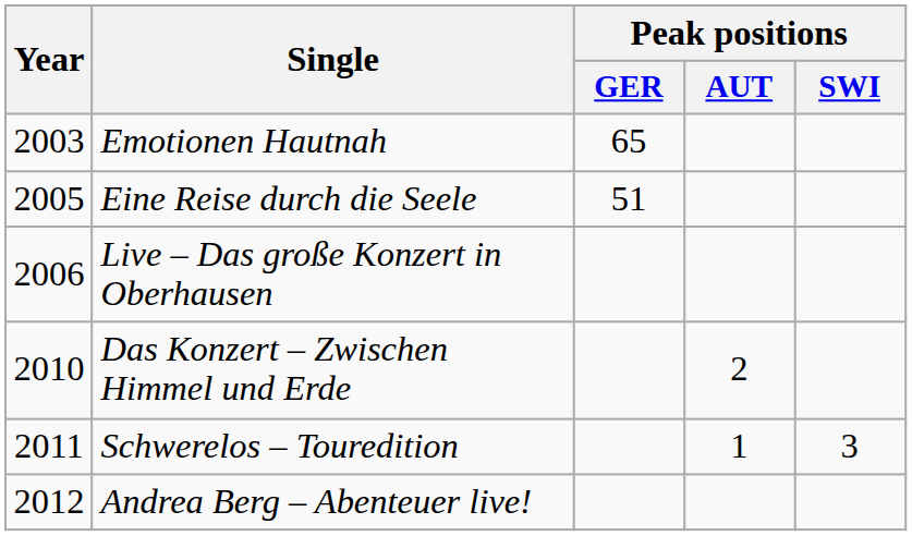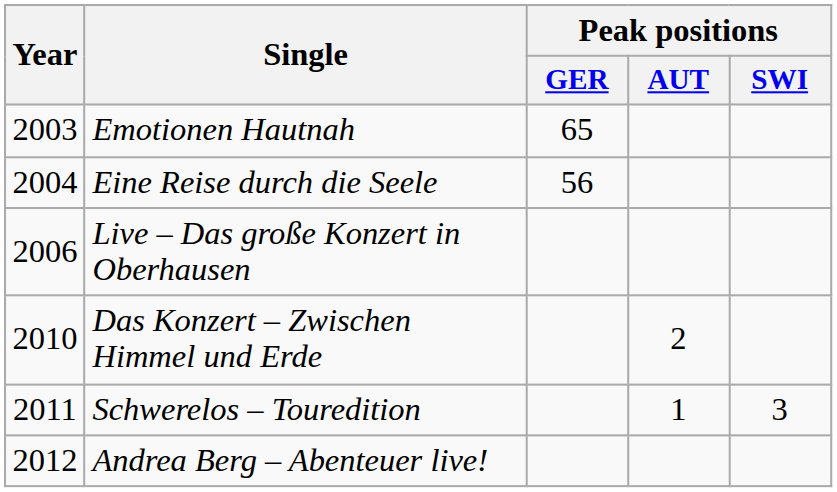 <table class="wikitable">
 <tr>
 <th align="center" rowspan="2" width="10">Year</th>
 <th align="center" rowspan="2" width="210">Single</th>
 <th align="center" colspan="3" width="20">Peak positions</th>
 </tr>
 <tr>
 <th scope="col" style="width:3em;font-size:90%;"><a href='#'>GER</a><br></th>
 <th scope="col" style="width:3em;font-size:90%;"><a href='#'>AUT</a><br></th>
 <th scope="col" style="width:3em;font-size:90%;"><a href='#'>SWI</a><br></th>
 </tr>
 <tr>
 <td style="text-align:center;">2003</td>
 <td><em>Emotionen Hautnah</em></td>
 <td style="text-align:center;">65</td>
 <td style="text-align:center;"></td>
 <td style="text-align:center;"></td>
 </tr>
 <tr>
-<td style="text-align:center;">2005</td>
+<td style="text-align:center;">2004</td>
 <td><em>Eine Reise durch die Seele</em></td>
-<td style="text-align:center;">51</td>
+<td style="text-align:center;">56</td>
 <td style="text-align:center;"></td>
 <td style="text-align:center;"></td>
 </tr>
 <tr>
 <td style="text-align:center;">2006</td>
 <td><em>Live – Das große Konzert in Oberhausen</em></td>
 <td style="text-align:center;"></td>
 <td style="text-align:center;"></td>
 <td style="text-align:center;"></td>
 </tr>
 <tr>
 <td style="text-align:center;">2010</td>
 <td><em>Das Konzert – Zwischen Himmel und Erde</em></td>
 <td style="text-align:center;"></td>
 <td style="text-align:center;">2</td>
 <td style="text-align:center;"></td>
 </tr>
 <tr>
 <td style="text-align:center;">2011</td>
 <td><em>Schwerelos – Touredition</em></td>
 <td style="text-align:center;"></td>
 <td style="text-align:center;">1</td>
 <td style="text-align:center;">3</td>
 </tr>
 <tr>
 <td style="text-align:center;">2012</td>
 <td><em>Andrea Berg – Abenteuer live!</em></td>
 <td style="text-align:center;"></td>
 <td style="text-align:center;"></td>
 <td style="text-align:center;"></td>
 </tr>
 </table>
